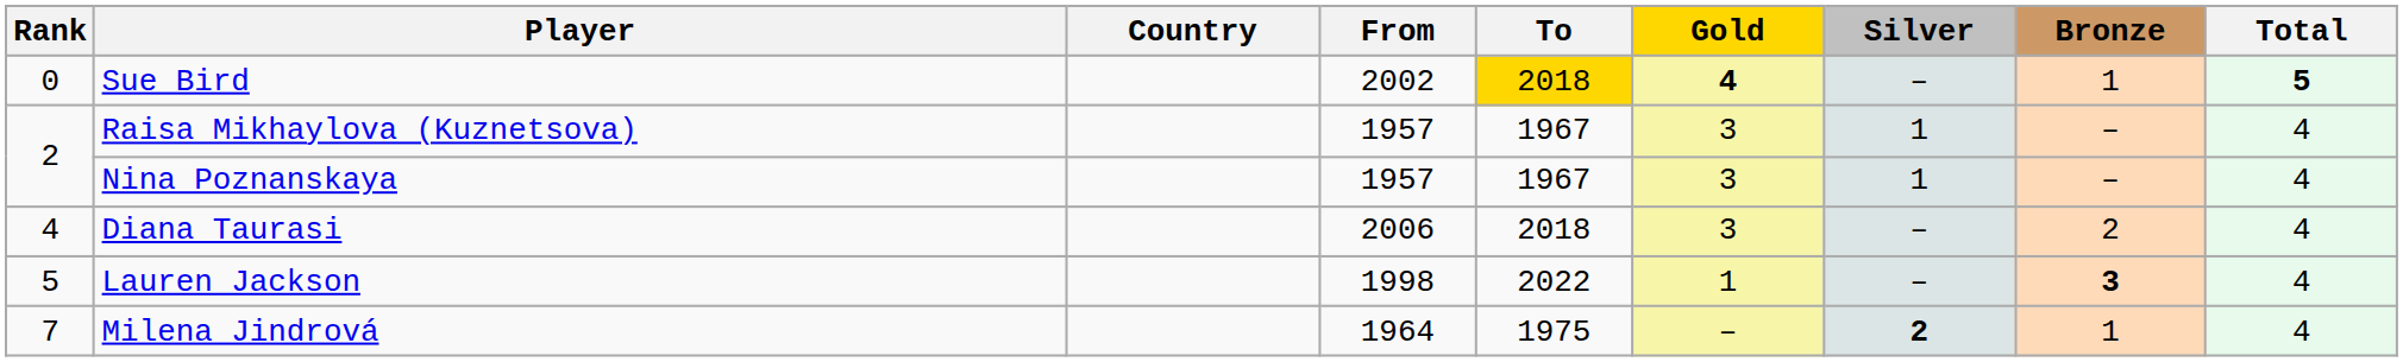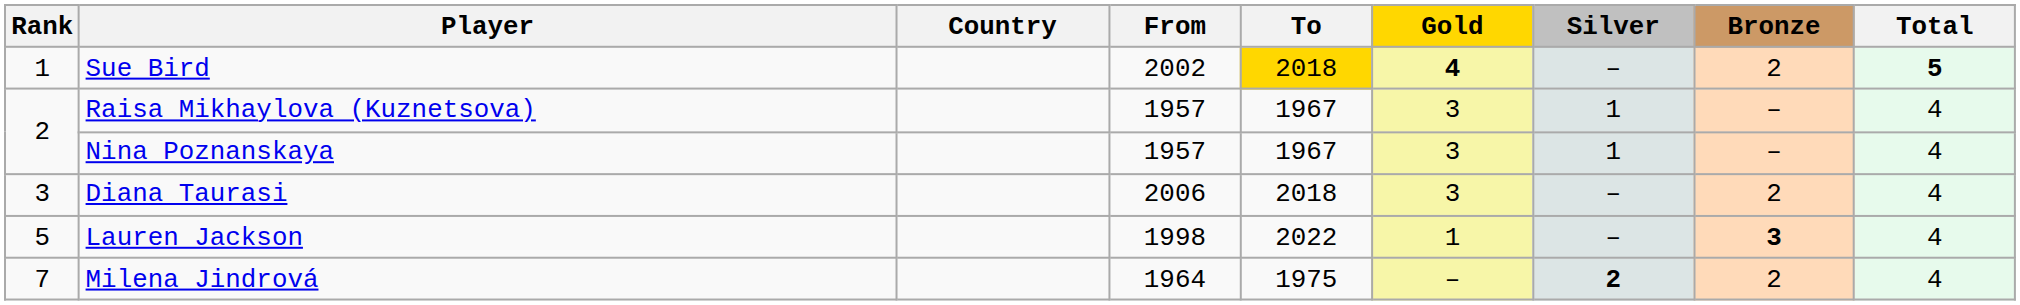 <table class="wikitable plainrowheaders" width=80% style="text-align:center;">
 <tr style="background-color:#EDEDED;">
 <th class="hintergrundfarbe5" style="width:1em">Rank</th>
 <th class="hintergrundfarbe5">Player</th>
 <th class="hintergrundfarbe5">Country</th>
 <th class="hintergrundfarbe5">From</th>
 <th class="hintergrundfarbe5">To</th>
 <th style="background:    gold; width:8%">Gold</th>
 <th style="background:  silver; width:8%">Silver</th>
 <th style="background: #CC9966; width:8%">Bronze</th>
 <th class="hintergrundfarbe5" style="width:8%">Total</th>
 </tr>
 <tr>
-<td>0</td>
+<td>1</td>
 <td align="left"><a href='#'>Sue Bird</a></td>
 <td align="left"></td>
 <td>2002</td>
 <td style="background: gold;">2018</td>
 <td bgcolor="#f7f6a8"><strong>4</strong></td>
 <td bgcolor="#dce5e5">–</td>
-<td bgcolor="#ffdab9">1</td>
+<td bgcolor="#ffdab9">2</td>
 <td bgcolor="#e7faec"><strong>5</strong></td>
 </tr>
 <tr align="center">
 <td rowspan="2">2</td>
 <td align="left"><a href='#'>Raisa Mikhaylova (Kuznetsova)</a></td>
 <td align="left"></td>
 <td>1957</td>
 <td>1967</td>
 <td bgcolor="#f7f6a8">3</td>
 <td bgcolor="#dce5e5">1</td>
 <td bgcolor="#ffdab9">–</td>
 <td bgcolor="#e7faec">4</td>
 </tr>
 <tr align="center">
 <td align="left"><a href='#'>Nina Poznanskaya</a></td>
 <td align="left"></td>
 <td>1957</td>
 <td>1967</td>
 <td bgcolor="#f7f6a8">3</td>
 <td bgcolor="#dce5e5">1</td>
 <td bgcolor="#ffdab9">–</td>
 <td bgcolor="#e7faec">4</td>
 </tr>
 <tr align="center">
-<td>4</td>
+<td>3</td>
 <td align="left"><a href='#'>Diana Taurasi</a></td>
 <td align="left"></td>
 <td>2006</td>
 <td>2018</td>
 <td bgcolor="#f7f6a8">3</td>
 <td bgcolor="#dce5e5">–</td>
 <td bgcolor="#ffdab9">2</td>
 <td bgcolor="#e7faec">4</td>
 </tr>
 <tr align="center">
 <td>5</td>
 <td align="left"><a href='#'>Lauren Jackson</a></td>
 <td align="left"></td>
 <td>1998</td>
 <td>2022</td>
 <td bgcolor="#f7f6a8">1</td>
 <td bgcolor="#dce5e5">–</td>
 <td bgcolor="#ffdab9"><strong>3</strong></td>
 <td bgcolor="#e7faec">4</td>
 </tr>
 <tr align="center">
 <td>7</td>
 <td align="left"><a href='#'>Milena Jindrová</a></td>
 <td align="left"></td>
 <td>1964</td>
 <td>1975</td>
 <td bgcolor="#f7f6a8">–</td>
 <td bgcolor="#dce5e5"><strong>2</strong></td>
-<td bgcolor="#ffdab9">1</td>
+<td bgcolor="#ffdab9">2</td>
 <td bgcolor="#e7faec">4</td>
 </tr>
 </table>
